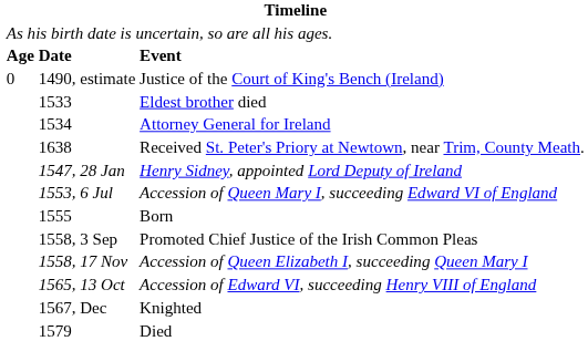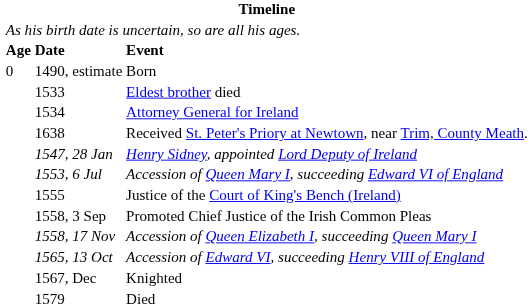 <table>
 <tr>
 <th colspan=3>Timeline</th>
 </tr>
 <tr>
 <td colspan=3><em>As his birth date is uncertain, so are all his ages.</em></td>
 </tr>
 <tr>
 <th align="left">Age</th>
 <th align="left">Date</th>
 <th align="left">Event</th>
 </tr>
 <tr>
 <td>0</td>
 <td>1490, estimate</td>
-<td>Justice of the <a href='#'>Court of King's Bench (Ireland)</a></td>
+<td>Born</td>
 </tr>
 <tr>
 <td></td>
 <td>1533</td>
 <td><a href='#'>Eldest brother</a> died</td>
 </tr>
 <tr>
 <td></td>
 <td>1534</td>
 <td><a href='#'>Attorney General for Ireland</a></td>
 </tr>
 <tr>
 <td></td>
 <td>1638</td>
 <td>Received <a href='#'>St. Peter's Priory at Newtown</a>, near <a href='#'>Trim, County Meath</a>.</td>
 </tr>
 <tr>
 <td></td>
 <td><em>1547, 28 Jan</em></td>
 <td><em><a href='#'>Henry Sidney</a>, appointed <a href='#'>Lord Deputy of Ireland</a></em></td>
 </tr>
 <tr>
 <td></td>
 <td><em>1553, 6 Jul</em></td>
 <td><em>Accession of <a href='#'>Queen Mary I</a>, succeeding <a href='#'>Edward VI of England</a></em></td>
 </tr>
 <tr>
 <td></td>
 <td>1555</td>
-<td>Born</td>
+<td>Justice of the <a href='#'>Court of King's Bench (Ireland)</a></td>
 </tr>
 <tr>
 <td></td>
 <td>1558, 3 Sep</td>
 <td>Promoted Chief Justice of the Irish Common Pleas</td>
 </tr>
 <tr>
 <td></td>
 <td><em>1558, 17 Nov</em></td>
 <td><em>Accession of <a href='#'>Queen Elizabeth I</a>, succeeding <a href='#'>Queen Mary I</a></em></td>
 </tr>
 <tr>
 <td></td>
 <td><em>1565, 13 Oct</em></td>
 <td><em>Accession of <a href='#'>Edward VI</a>, succeeding <a href='#'>Henry VIII of England</a></em></td>
 </tr>
 <tr>
 <td></td>
 <td>1567, Dec</td>
 <td>Knighted</td>
 </tr>
 <tr>
 <td></td>
 <td>1579</td>
 <td>Died</td>
 </tr>
 </table>
